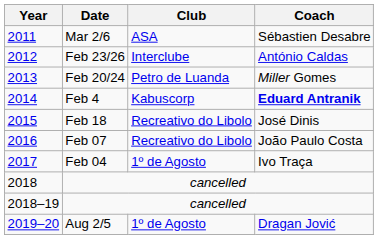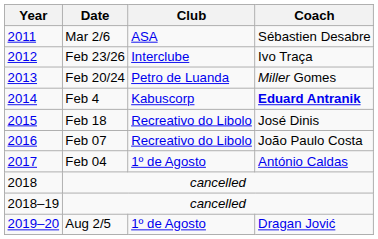 <table class="wikitable" style="font-size:90%;">
 <tr>
 <th>Year</th>
 <th>Date</th>
 <th>Club</th>
 <th>Coach</th>
 </tr>
 <tr>
 <td><a href='#'>2011</a></td>
 <td>Mar 2/6</td>
 <td><a href='#'>ASA</a></td>
 <td> Sébastien Desabre</td>
 </tr>
 <tr>
 <td><a href='#'>2012</a></td>
 <td>Feb 23/26</td>
 <td><a href='#'>Interclube</a></td>
-<td> <a href='#'>António Caldas</a></td>
+<td> Ivo Traça</td>
 </tr>
 <tr>
 <td><a href='#'>2013</a></td>
 <td>Feb 20/24</td>
 <td><a href='#'>Petro de Luanda</a></td>
 <td> <em>Miller</em> Gomes</td>
 </tr>
 <tr>
 <td><a href='#'>2014</a></td>
 <td>Feb 4</td>
 <td><a href='#'>Kabuscorp</a></td>
 <td><strong> <a href='#'>Eduard Antranik</a></strong></td>
 </tr>
 <tr>
 <td><a href='#'>2015</a></td>
 <td>Feb 18</td>
 <td><a href='#'>Recreativo do Libolo</a></td>
 <td> José Dinis</td>
 </tr>
 <tr>
 <td><a href='#'>2016</a></td>
 <td>Feb 07</td>
 <td><a href='#'>Recreativo do Libolo</a></td>
 <td> João Paulo Costa</td>
 </tr>
 <tr>
 <td><a href='#'>2017</a></td>
 <td>Feb 04</td>
 <td><a href='#'>1º de Agosto</a></td>
-<td> Ivo Traça</td>
+<td> <a href='#'>António Caldas</a></td>
 </tr>
 <tr>
 <td>2018</td>
 <td align=center colspan=3><em>cancelled</em></td>
 </tr>
 <tr>
 <td>2018–19</td>
 <td align=center colspan=3><em>cancelled</em></td>
 </tr>
 <tr>
 <td><a href='#'>2019–20</a></td>
 <td>Aug 2/5</td>
 <td><a href='#'>1º de Agosto</a></td>
 <td> <a href='#'>Dragan Jović</a></td>
 </tr>
 </table>
